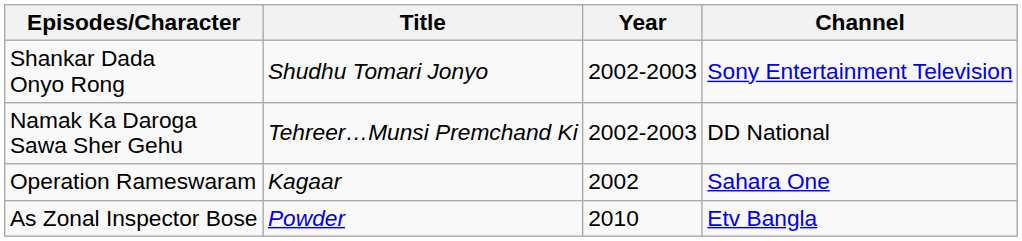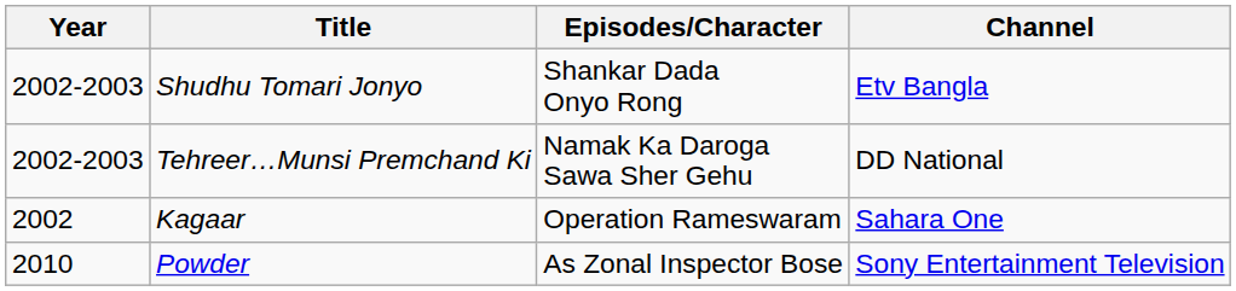 <table class="wikitable sortable">
 <tr>
+<th>Year</th>
+<th>Title</th>
 <th>Episodes/Character</th>
-<th>Title</th>
-<th>Year</th>
 <th>Channel</th>
 </tr>
 <tr>
+<td>2002-2003</td>
+<td><em>Shudhu Tomari Jonyo</em></td>
 <td>Shankar Dada<br>Onyo Rong</td>
-<td><em>Shudhu Tomari Jonyo</em></td>
-<td>2002-2003</td>
-<td><a href='#'>Sony Entertainment Television</a></td>
+<td><a href='#'>Etv Bangla</a></td>
 </tr>
 <tr>
+<td>2002-2003</td>
+<td><em>Tehreer…Munsi Premchand Ki</em></td>
 <td>Namak Ka Daroga<br>Sawa Sher Gehu</td>
-<td><em>Tehreer…Munsi Premchand Ki</em></td>
-<td>2002-2003</td>
 <td>DD National</td>
 </tr>
 <tr>
+<td>2002</td>
+<td><em>Kagaar</em></td>
 <td>Operation Rameswaram</td>
-<td><em>Kagaar</em></td>
-<td>2002</td>
 <td><a href='#'>Sahara One</a></td>
 </tr>
 <tr>
+<td>2010</td>
+<td><a href='#'><em>Powder</em></a></td>
 <td>As Zonal Inspector Bose</td>
-<td><a href='#'><em>Powder</em></a></td>
-<td>2010</td>
-<td><a href='#'>Etv Bangla</a></td>
+<td><a href='#'>Sony Entertainment Television</a></td>
 </tr>
 </table>
